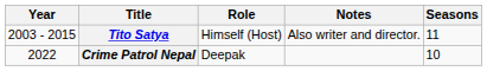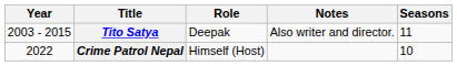 <table class="wikitable plainrowheaders sortable" style="margin-right: 0;">
 <tr>
 <th>Year</th>
 <th>Title</th>
 <th>Role</th>
 <th>Notes</th>
 <th>Seasons</th>
 </tr>
 <tr>
 <td>2003 - 2015</td>
 <th scope="row"><em><a href='#'>Tito Satya</a></em></th>
-<td>Himself (Host)</td>
+<td>Deepak</td>
 <td>Also writer and director.</td>
 <td>11</td>
 </tr>
 <tr>
 <td style="text-align:center;">2022</td>
 <th scope="row"><em>Crime Patrol Nepal</em></th>
-<td>Deepak</td>
+<td>Himself (Host)</td>
 <td></td>
 <td>10</td>
 </tr>
 </table>
